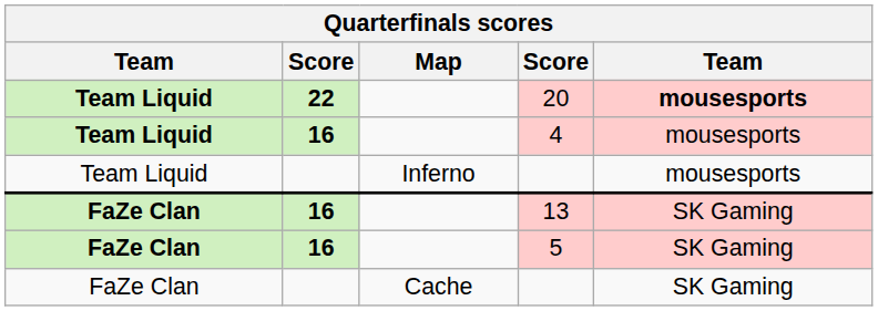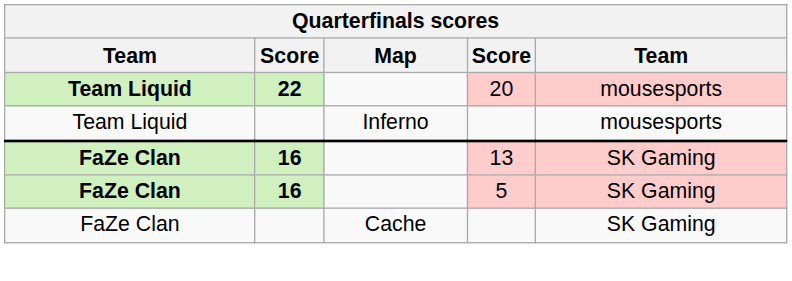 <table class="wikitable" style="text-align: center;">
 <tr>
 <th colspan=5>Quarterfinals scores</th>
 </tr>
 <tr>
 <th width="181px">Team</th>
 <th width="20px">Score</th>
 <th width="100px">Map</th>
 <th width="20px">Score</th>
 <th width="181px">Team</th>
 </tr>
 <tr>
 <td style="background: #D0F0C0;"><strong>Team Liquid</strong></td>
 <td style="background: #D0F0C0;"><strong>22</strong></td>
 <td></td>
 <td style="background: #FFCCCC;">20</td>
-<td style="background: #FFCCCC;"><strong>mousesports</strong></td>
-</tr>
-<tr>
-<td style="background: #D0F0C0;"><strong>Team Liquid</strong></td>
-<td style="background: #D0F0C0;"><strong>16</strong></td>
-<td></td>
-<td style="background: #FFCCCC;">4</td>
 <td style="background: #FFCCCC;">mousesports</td>
 </tr>
 <tr style="text-align:center;border-width:0 0 2px 0; border-style:solid;border-color:black;">
 <td>Team Liquid</td>
 <td></td>
 <td>Inferno</td>
 <td></td>
 <td>mousesports</td>
 </tr>
 <tr>
 <td style="background: #D0F0C0;"><strong>FaZe Clan</strong></td>
 <td style="background: #D0F0C0;"><strong>16</strong></td>
 <td></td>
 <td style="background: #FFCCCC;">13</td>
 <td style="background: #FFCCCC;">SK Gaming</td>
 </tr>
 <tr>
 <td style="background: #D0F0C0;"><strong>FaZe Clan</strong></td>
 <td style="background: #D0F0C0;"><strong>16</strong></td>
 <td></td>
 <td style="background: #FFCCCC;">5</td>
 <td style="background: #FFCCCC;">SK Gaming</td>
 </tr>
 <tr>
 <td>FaZe Clan</td>
 <td></td>
 <td>Cache</td>
 <td></td>
 <td>SK Gaming</td>
 </tr>
 </table>
